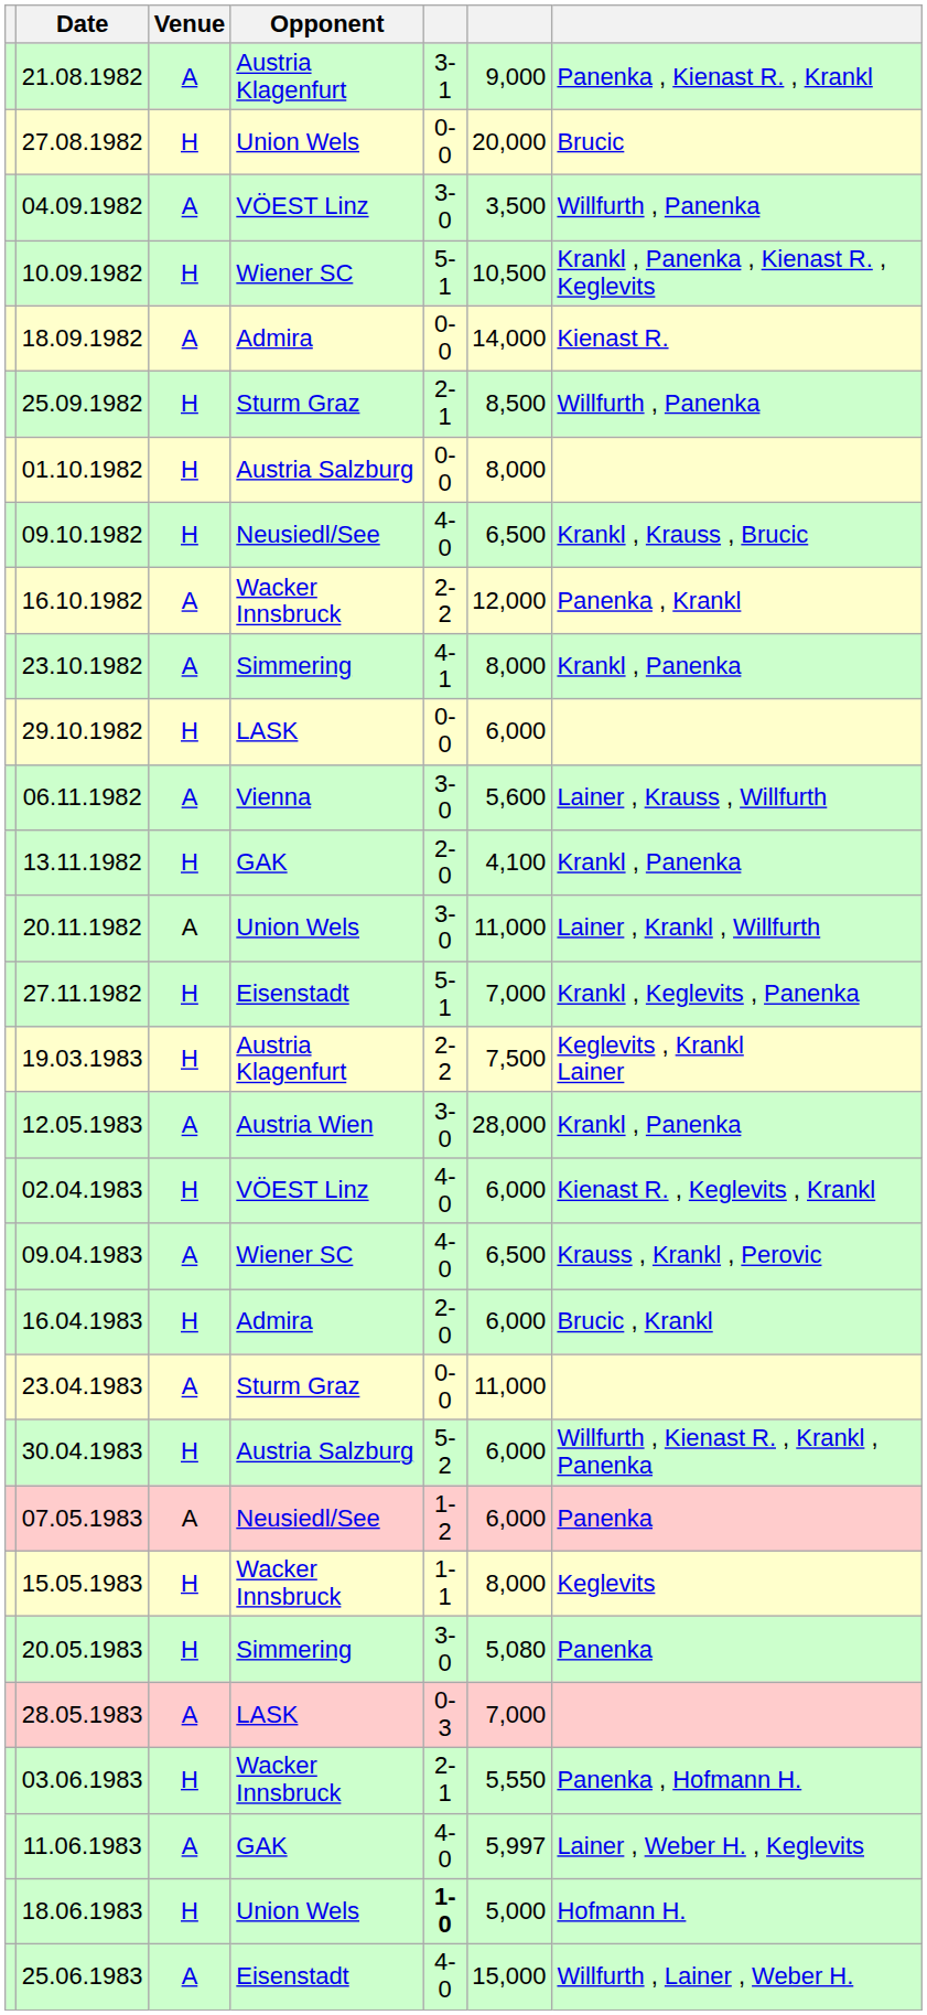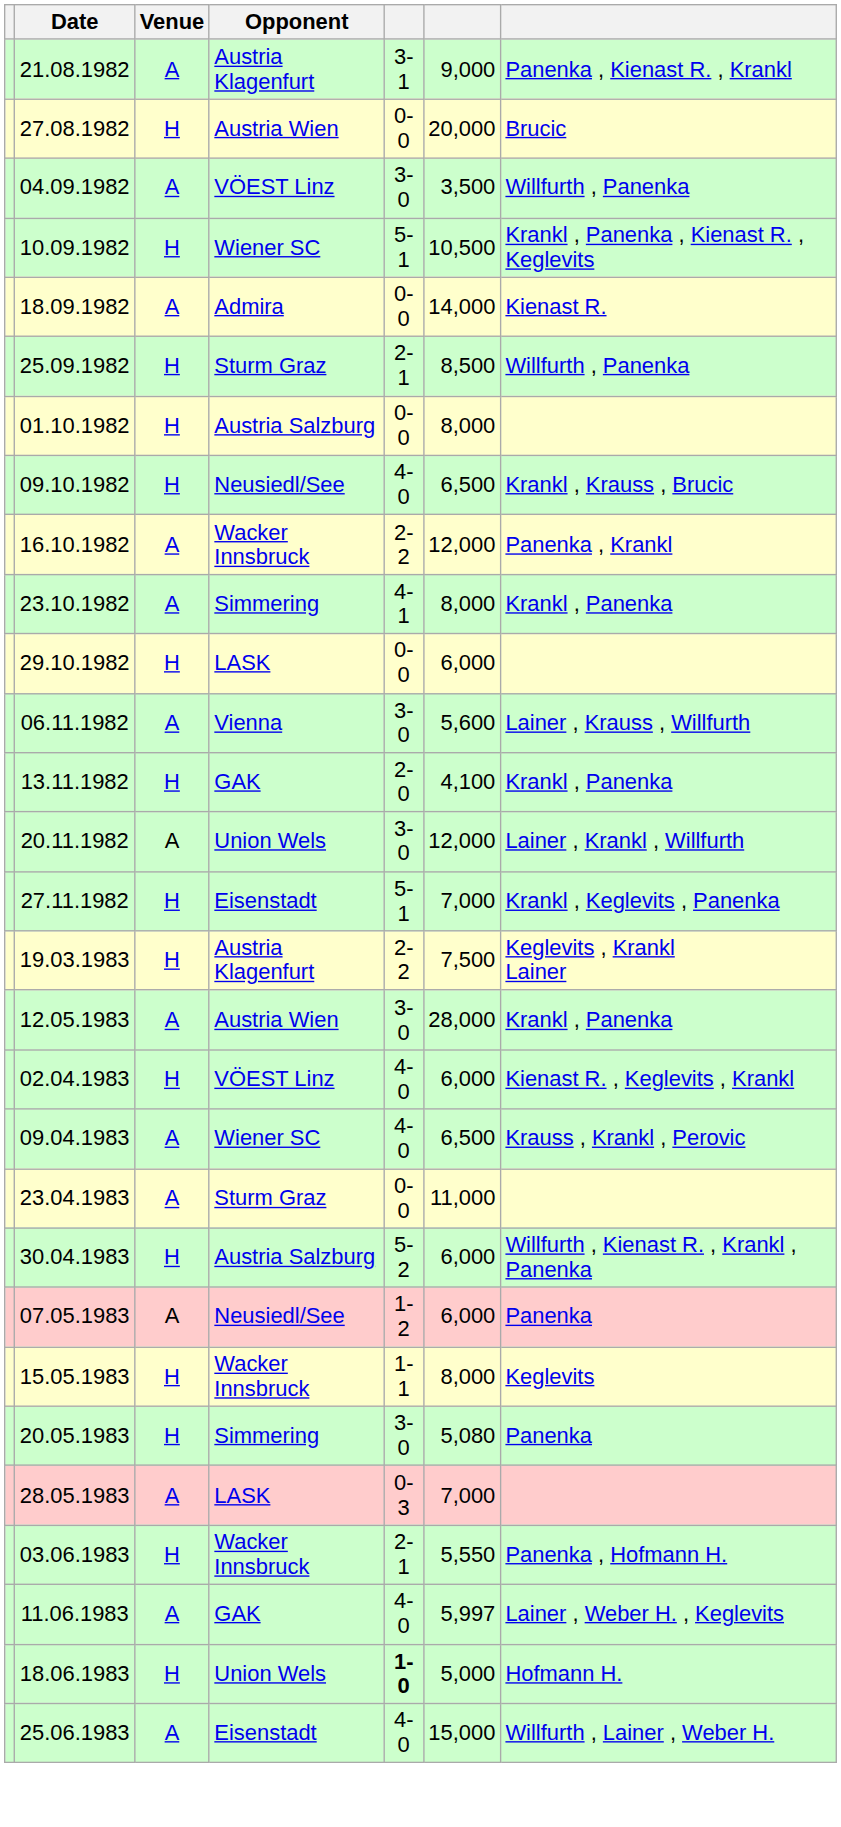 <table class="wikitable" Style="text-align: center">
 <tr>
 <th></th>
 <th>Date</th>
 <th>Venue</th>
 <th>Opponent</th>
 <th></th>
 <th></th>
 <th></th>
 </tr>
 <tr style="background:#cfc">
 <td></td>
 <td>21.08.1982</td>
 <td><a href='#'>A</a></td>
 <td align="left"><a href='#'>Austria Klagenfurt</a></td>
 <td>3-1</td>
 <td align="right">9,000</td>
 <td align="left"><a href='#'>Panenka</a> , <a href='#'>Kienast R.</a> , <a href='#'>Krankl</a> </td>
 </tr>
 <tr style="background:#ffc">
 <td></td>
 <td>27.08.1982</td>
 <td><a href='#'>H</a></td>
-<td align="left"><a href='#'>Union Wels</a></td>
+<td align="left"><a href='#'>Austria Wien</a></td>
 <td>0-0</td>
 <td align="right">20,000</td>
 <td align="left"><a href='#'>Brucic</a> </td>
 </tr>
 <tr style="background:#cfc">
 <td></td>
 <td>04.09.1982</td>
 <td><a href='#'>A</a></td>
 <td align="left"><a href='#'>VÖEST Linz</a></td>
 <td>3-0</td>
 <td align="right">3,500</td>
 <td align="left"><a href='#'>Willfurth</a>  , <a href='#'>Panenka</a> </td>
 </tr>
 <tr style="background:#cfc">
 <td></td>
 <td>10.09.1982</td>
 <td><a href='#'>H</a></td>
 <td align="left"><a href='#'>Wiener SC</a></td>
 <td>5-1</td>
 <td align="right">10,500</td>
 <td align="left"><a href='#'>Krankl</a>  , <a href='#'>Panenka</a> , <a href='#'>Kienast R.</a> , <a href='#'>Keglevits</a> </td>
 </tr>
 <tr style="background:#ffc">
 <td></td>
 <td>18.09.1982</td>
 <td><a href='#'>A</a></td>
 <td align="left"><a href='#'>Admira</a></td>
 <td>0-0</td>
 <td align="right">14,000</td>
 <td align="left"><a href='#'>Kienast R.</a> </td>
 </tr>
 <tr style="background:#cfc">
 <td></td>
 <td>25.09.1982</td>
 <td><a href='#'>H</a></td>
 <td align="left"><a href='#'>Sturm Graz</a></td>
 <td>2-1</td>
 <td align="right">8,500</td>
 <td align="left"><a href='#'>Willfurth</a> , <a href='#'>Panenka</a> </td>
 </tr>
 <tr style="background:#ffc">
 <td></td>
 <td>01.10.1982</td>
 <td><a href='#'>H</a></td>
 <td align="left"><a href='#'>Austria Salzburg</a></td>
 <td>0-0</td>
 <td align="right">8,000</td>
 <td align="left"></td>
 </tr>
 <tr style="background:#cfc">
 <td></td>
 <td>09.10.1982</td>
 <td><a href='#'>H</a></td>
 <td align="left"><a href='#'>Neusiedl/See</a></td>
 <td>4-0</td>
 <td align="right">6,500</td>
 <td align="left"><a href='#'>Krankl</a>  , <a href='#'>Krauss</a> , <a href='#'>Brucic</a> </td>
 </tr>
 <tr style="background:#ffc">
 <td></td>
 <td>16.10.1982</td>
 <td><a href='#'>A</a></td>
 <td align="left"><a href='#'>Wacker Innsbruck</a></td>
 <td>2-2</td>
 <td align="right">12,000</td>
 <td align="left"><a href='#'>Panenka</a> , <a href='#'>Krankl</a> </td>
 </tr>
 <tr style="background:#cfc">
 <td></td>
 <td>23.10.1982</td>
 <td><a href='#'>A</a></td>
 <td align="left"><a href='#'>Simmering</a></td>
 <td>4-1</td>
 <td align="right">8,000</td>
 <td align="left"><a href='#'>Krankl</a>   , <a href='#'>Panenka</a> </td>
 </tr>
 <tr style="background:#ffc">
 <td></td>
 <td>29.10.1982</td>
 <td><a href='#'>H</a></td>
 <td align="left"><a href='#'>LASK</a></td>
 <td>0-0</td>
 <td align="right">6,000</td>
 <td align="left"></td>
 </tr>
 <tr style="background:#cfc">
 <td></td>
 <td>06.11.1982</td>
 <td><a href='#'>A</a></td>
 <td align="left"><a href='#'>Vienna</a></td>
 <td>3-0</td>
 <td align="right">5,600</td>
 <td align="left"><a href='#'>Lainer</a> , <a href='#'>Krauss</a> , <a href='#'>Willfurth</a> </td>
 </tr>
 <tr style="background:#cfc">
 <td></td>
 <td>13.11.1982</td>
 <td><a href='#'>H</a></td>
 <td align="left"><a href='#'>GAK</a></td>
 <td>2-0</td>
 <td align="right">4,100</td>
 <td align="left"><a href='#'>Krankl</a> , <a href='#'>Panenka</a> </td>
 </tr>
 <tr style="background:#cfc">
 <td></td>
 <td>20.11.1982</td>
 <td>A</td>
 <td align="left"><a href='#'>Union Wels</a></td>
 <td>3-0</td>
-<td align="right">11,000</td>
+<td align="right">12,000</td>
 <td align="left"><a href='#'>Lainer</a> , <a href='#'>Krankl</a> , <a href='#'>Willfurth</a> </td>
 </tr>
 <tr style="background:#cfc">
 <td></td>
 <td>27.11.1982</td>
 <td><a href='#'>H</a></td>
 <td align="left"><a href='#'>Eisenstadt</a></td>
 <td>5-1</td>
 <td align="right">7,000</td>
 <td align="left"><a href='#'>Krankl</a>  , <a href='#'>Keglevits</a>  , <a href='#'>Panenka</a> </td>
 </tr>
 <tr style="background:#ffc">
 <td></td>
 <td>19.03.1983</td>
 <td><a href='#'>H</a></td>
 <td align="left"><a href='#'>Austria Klagenfurt</a></td>
 <td>2-2</td>
 <td align="right">7,500</td>
 <td align="left"><a href='#'>Keglevits</a> , <a href='#'>Krankl</a>  <br> <a href='#'>Lainer</a> </td>
 </tr>
 <tr style="background:#cfc">
 <td></td>
 <td>12.05.1983</td>
 <td><a href='#'>A</a></td>
 <td align="left"><a href='#'>Austria Wien</a></td>
 <td>3-0</td>
 <td align="right">28,000</td>
 <td align="left"><a href='#'>Krankl</a>  , <a href='#'>Panenka</a> </td>
 </tr>
 <tr style="background:#cfc">
 <td></td>
 <td>02.04.1983</td>
 <td><a href='#'>H</a></td>
 <td align="left"><a href='#'>VÖEST Linz</a></td>
 <td>4-0</td>
 <td align="right">6,000</td>
 <td align="left"><a href='#'>Kienast R.</a> , <a href='#'>Keglevits</a> , <a href='#'>Krankl</a>  </td>
 </tr>
 <tr style="background:#cfc">
 <td></td>
 <td>09.04.1983</td>
 <td><a href='#'>A</a></td>
 <td align="left"><a href='#'>Wiener SC</a></td>
 <td>4-0</td>
 <td align="right">6,500</td>
 <td align="left"><a href='#'>Krauss</a> , <a href='#'>Krankl</a>  , <a href='#'>Perovic</a> </td>
-</tr>
-<tr style="background:#cfc">
-<td></td>
-<td>16.04.1983</td>
-<td><a href='#'>H</a></td>
-<td align="left"><a href='#'>Admira</a></td>
-<td>2-0</td>
-<td align="right">6,000</td>
-<td align="left"><a href='#'>Brucic</a> , <a href='#'>Krankl</a> </td>
 </tr>
 <tr style="background:#ffc">
 <td></td>
 <td>23.04.1983</td>
 <td><a href='#'>A</a></td>
 <td align="left"><a href='#'>Sturm Graz</a></td>
 <td>0-0</td>
 <td align="right">11,000</td>
 <td align="left"></td>
 </tr>
 <tr style="background:#cfc">
 <td></td>
 <td>30.04.1983</td>
 <td><a href='#'>H</a></td>
 <td align="left"><a href='#'>Austria Salzburg</a></td>
 <td>5-2</td>
 <td align="right">6,000</td>
 <td align="left"><a href='#'>Willfurth</a> , <a href='#'>Kienast R.</a> , <a href='#'>Krankl</a>  , <a href='#'>Panenka</a> </td>
 </tr>
 <tr style="background:#fcc">
 <td></td>
 <td>07.05.1983</td>
 <td>A</td>
 <td align="left"><a href='#'>Neusiedl/See</a></td>
 <td>1-2</td>
 <td align="right">6,000</td>
 <td align="left"><a href='#'>Panenka</a> </td>
 </tr>
 <tr style="background:#ffc">
 <td></td>
 <td>15.05.1983</td>
 <td><a href='#'>H</a></td>
 <td align="left"><a href='#'>Wacker Innsbruck</a></td>
 <td>1-1</td>
 <td align="right">8,000</td>
 <td align="left"><a href='#'>Keglevits</a> </td>
 </tr>
 <tr style="background:#cfc">
 <td></td>
 <td>20.05.1983</td>
 <td><a href='#'>H</a></td>
 <td align="left"><a href='#'>Simmering</a></td>
 <td>3-0</td>
 <td align="right">5,080</td>
 <td align="left"><a href='#'>Panenka</a>   </td>
 </tr>
 <tr style="background:#fcc">
 <td></td>
 <td>28.05.1983</td>
 <td><a href='#'>A</a></td>
 <td align="left"><a href='#'>LASK</a></td>
 <td>0-3</td>
 <td align="right">7,000</td>
 <td align="left"></td>
 </tr>
 <tr style="background:#cfc">
 <td></td>
 <td>03.06.1983</td>
 <td><a href='#'>H</a></td>
 <td align="left"><a href='#'>Wacker Innsbruck</a></td>
 <td>2-1</td>
 <td align="right">5,550</td>
 <td align="left"><a href='#'>Panenka</a> , <a href='#'>Hofmann H.</a> </td>
 </tr>
 <tr style="background:#cfc">
 <td></td>
 <td>11.06.1983</td>
 <td><a href='#'>A</a></td>
 <td align="left"><a href='#'>GAK</a></td>
 <td>4-0</td>
 <td align="right">5,997</td>
 <td align="left"><a href='#'>Lainer</a>  , <a href='#'>Weber H.</a> , <a href='#'>Keglevits</a> </td>
 </tr>
 <tr style="background:#cfc">
 <td></td>
 <td>18.06.1983</td>
 <td><a href='#'>H</a></td>
 <td align="left"><a href='#'>Union Wels</a></td>
 <td><strong>1-0</strong></td>
 <td align="right">5,000</td>
 <td align="left"><a href='#'>Hofmann H.</a> </td>
 </tr>
 <tr style="background:#cfc">
 <td></td>
 <td>25.06.1983</td>
 <td><a href='#'>A</a></td>
 <td align="left"><a href='#'>Eisenstadt</a></td>
 <td>4-0</td>
 <td align="right">15,000</td>
 <td align="left"><a href='#'>Willfurth</a> , <a href='#'>Lainer</a>  , <a href='#'>Weber H.</a> </td>
 </tr>
 </table>
